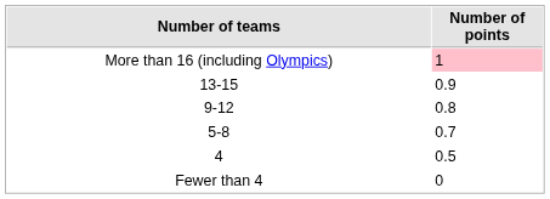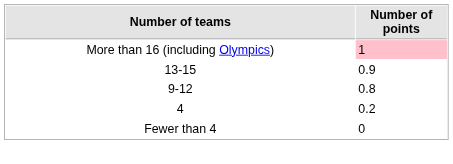 <table cellspacing="1" cellpadding="3" style="border:1px solid #aaa; font-size:90%;">
 <tr style="background:#e4e4e4;">
 <th style="border-bottom:1px solid #aaa; width:400px;">Number of teams</th>
 <th style="border-bottom:1px solid #aaa; width:100px;">Number of points</th>
 </tr>
 <tr>
 <td style="text-align:center;">More than 16 (including <a href='#'>Olympics</a>)</td>
 <td style="background: pink;">1</td>
 </tr>
 <tr>
 <td style="text-align:center;">13-15</td>
 <td>0.9</td>
 </tr>
 <tr>
 <td style="text-align:center;">9-12</td>
 <td>0.8</td>
 </tr>
 <tr>
-<td style="text-align:center;">5-8</td>
-<td>0.7</td>
-</tr>
-<tr>
 <td style="text-align:center;">4</td>
-<td>0.5</td>
+<td>0.2</td>
 </tr>
 <tr>
 <td style="text-align:center;">Fewer than 4</td>
 <td>0</td>
 </tr>
 </table>
